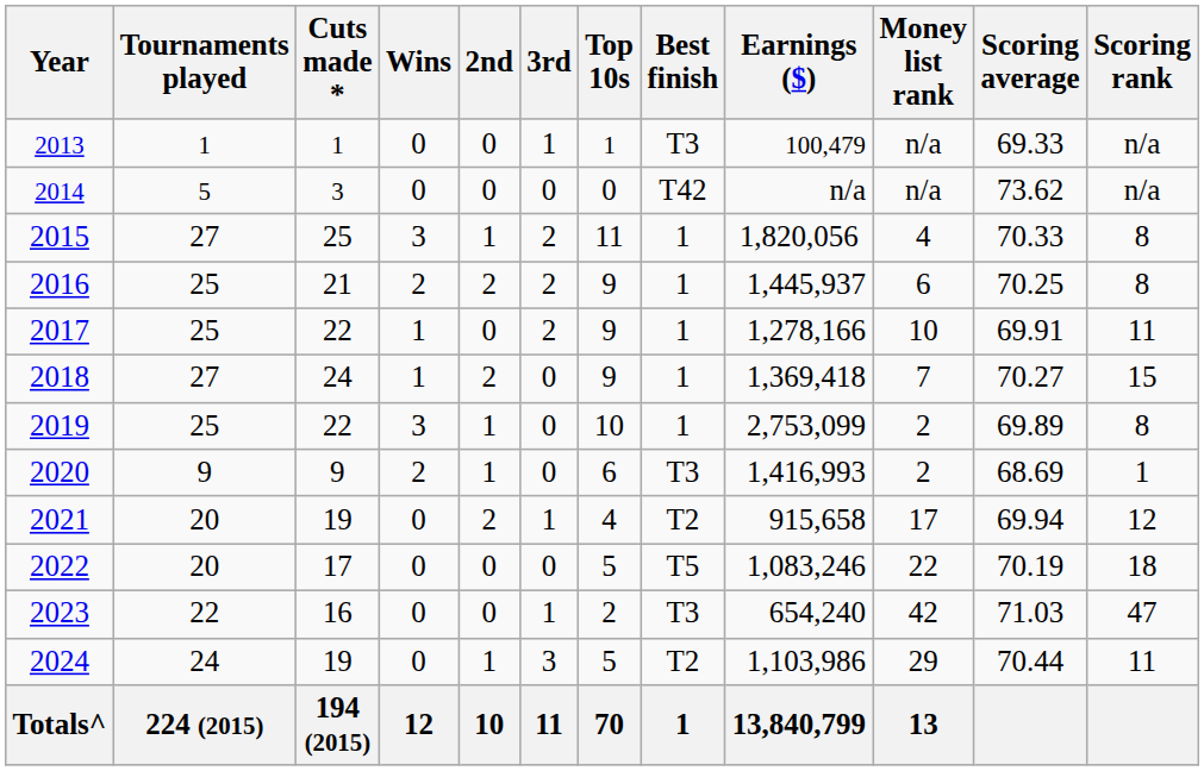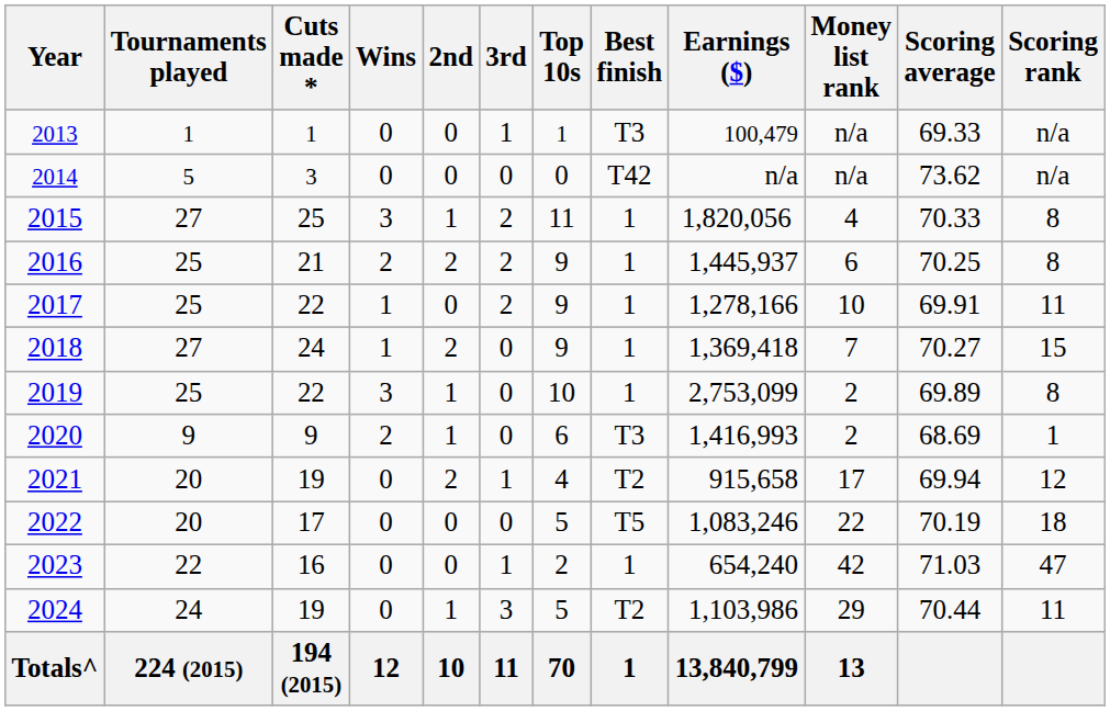 <table class="wikitable" style="text-align:center; ">
 <tr>
 <th>Year</th>
 <th>Tournaments <br>played</th>
 <th>Cuts <br>made *</th>
 <th>Wins</th>
 <th>2nd</th>
 <th>3rd</th>
 <th>Top 10s</th>
 <th>Best <br>finish</th>
 <th>Earnings<br>(<a href='#'>$</a>)</th>
 <th>Money <br>list rank</th>
 <th>Scoring <br>average</th>
 <th>Scoring<br>rank</th>
 </tr>
 <tr>
 <td><small><a href='#'>2013</a></small></td>
 <td><small>1</small></td>
 <td><small>1</small></td>
 <td>0</td>
 <td>0</td>
 <td>1</td>
 <td><small>1</small></td>
 <td>T3</td>
 <td align=right><small>100,479</small></td>
 <td>n/a</td>
 <td>69.33</td>
 <td>n/a</td>
 </tr>
 <tr>
 <td><small><a href='#'>2014</a></small></td>
 <td><small>5</small></td>
 <td><small>3</small></td>
 <td>0</td>
 <td>0</td>
 <td>0</td>
 <td>0</td>
 <td>T42</td>
 <td align=right>n/a</td>
 <td>n/a</td>
 <td>73.62</td>
 <td>n/a</td>
 </tr>
 <tr>
 <td><a href='#'>2015</a></td>
 <td>27</td>
 <td>25</td>
 <td>3</td>
 <td>1</td>
 <td>2</td>
 <td>11</td>
 <td>1</td>
 <td align=center>1,820,056</td>
 <td>4</td>
 <td>70.33</td>
 <td>8</td>
 </tr>
 <tr>
 <td><a href='#'>2016</a></td>
 <td>25</td>
 <td>21</td>
 <td>2</td>
 <td>2</td>
 <td>2</td>
 <td>9</td>
 <td>1</td>
 <td align=right>1,445,937</td>
 <td>6</td>
 <td>70.25</td>
 <td>8</td>
 </tr>
 <tr>
 <td><a href='#'>2017</a></td>
 <td>25</td>
 <td>22</td>
 <td>1</td>
 <td>0</td>
 <td>2</td>
 <td>9</td>
 <td>1</td>
 <td align=right>1,278,166</td>
 <td>10</td>
 <td>69.91</td>
 <td>11</td>
 </tr>
 <tr>
 <td><a href='#'>2018</a></td>
 <td>27</td>
 <td>24</td>
 <td>1</td>
 <td>2</td>
 <td>0</td>
 <td>9</td>
 <td>1</td>
 <td align=right>1,369,418</td>
 <td>7</td>
 <td>70.27</td>
 <td>15</td>
 </tr>
 <tr>
 <td><a href='#'>2019</a></td>
 <td>25</td>
 <td>22</td>
 <td>3</td>
 <td>1</td>
 <td>0</td>
 <td>10</td>
 <td>1</td>
 <td align=right>2,753,099</td>
 <td>2</td>
 <td>69.89</td>
 <td>8</td>
 </tr>
 <tr>
 <td><a href='#'>2020</a></td>
 <td>9</td>
 <td>9</td>
 <td>2</td>
 <td>1</td>
 <td>0</td>
 <td>6</td>
 <td>T3 </td>
 <td align=right>1,416,993</td>
 <td>2</td>
 <td>68.69</td>
 <td>1</td>
 </tr>
 <tr>
 <td><a href='#'>2021</a></td>
 <td>20</td>
 <td>19</td>
 <td>0</td>
 <td>2</td>
 <td>1</td>
 <td>4</td>
 <td>T2</td>
 <td align=right>915,658</td>
 <td>17</td>
 <td>69.94</td>
 <td>12</td>
 </tr>
 <tr>
 <td><a href='#'>2022</a></td>
 <td>20</td>
 <td>17</td>
 <td>0</td>
 <td>0</td>
 <td>0</td>
 <td>5</td>
 <td>T5</td>
 <td align=right>1,083,246</td>
 <td>22</td>
 <td>70.19</td>
 <td>18</td>
 </tr>
 <tr>
 <td><a href='#'>2023</a></td>
 <td>22 </td>
 <td>16 </td>
 <td>0 </td>
 <td>0 </td>
 <td>1 </td>
 <td>2 </td>
-<td>T3 </td>
+<td>1</td>
 <td align=right>654,240 </td>
 <td>42 </td>
 <td>71.03 </td>
 <td>47 </td>
 </tr>
 <tr>
 <td><a href='#'>2024</a></td>
 <td>24</td>
 <td>19</td>
 <td>0</td>
 <td>1</td>
 <td>3</td>
 <td>5</td>
 <td>T2</td>
 <td align=right>1,103,986</td>
 <td>29</td>
 <td>70.44</td>
 <td>11</td>
 </tr>
 <tr>
 <th>Totals^</th>
 <th>224 <small>(2015)</small> </th>
 <th>194 <small>(2015)</small> </th>
 <th>12 </th>
 <th>10 </th>
 <th>11 </th>
 <th>70 </th>
 <th>1 </th>
 <th align=right>13,840,799 </th>
 <th>13 </th>
 <th></th>
 <th></th>
 </tr>
 </table>
